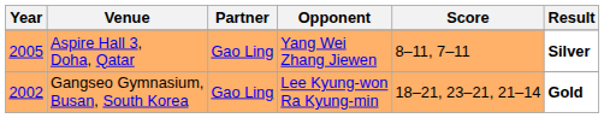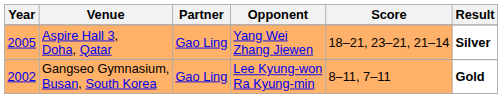 <table class="sortable wikitable" style="font-size: 90%;">
 <tr>
 <th>Year</th>
 <th>Venue</th>
 <th>Partner</th>
 <th>Opponent</th>
 <th>Score</th>
 <th>Result</th>
 </tr>
 <tr>
 </tr>
 <tr style="background:#FFB069">
 <td align="center"><a href='#'>2005</a></td>
 <td align="left"><a href='#'>Aspire Hall 3</a>,<br><a href='#'>Doha</a>, <a href='#'>Qatar</a></td>
 <td align="left"> <a href='#'>Gao Ling</a></td>
 <td align="left"> <a href='#'>Yang Wei</a> <br>  <a href='#'>Zhang Jiewen</a></td>
-<td align="left">8–11, 7–11</td>
+<td align="left">18–21, 23–21, 21–14</td>
 <td style="text-align:left; background:white"> <strong>Silver</strong></td>
 </tr>
 <tr>
 </tr>
 <tr style="background:#FFB069">
 <td align="center"><a href='#'>2002</a></td>
 <td align="left">Gangseo Gymnasium,<br><a href='#'>Busan</a>, <a href='#'>South Korea</a></td>
 <td align="left"> <a href='#'>Gao Ling</a></td>
 <td align="left"> <a href='#'>Lee Kyung-won</a> <br>  <a href='#'>Ra Kyung-min</a></td>
-<td align="left">18–21, 23–21, 21–14</td>
+<td align="left">8–11, 7–11</td>
 <td style="text-align:left; background:white"> <strong>Gold</strong></td>
 </tr>
 </table>
